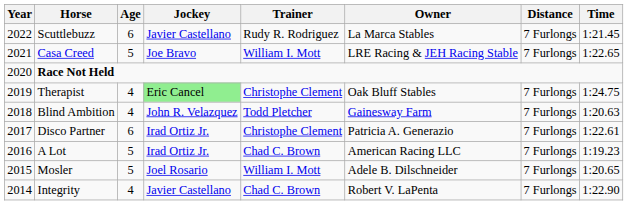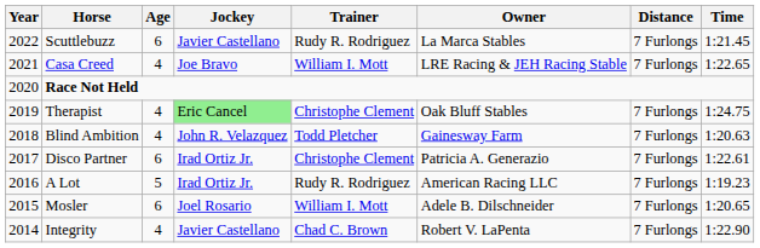 <table class="wikitable">
 <tr>
 <th>Year</th>
 <th>Horse</th>
 <th>Age</th>
 <th>Jockey</th>
 <th>Trainer</th>
 <th>Owner</th>
 <th>Distance</th>
 <th>Time</th>
 </tr>
 <tr>
 <td align=center>2022</td>
 <td>Scuttlebuzz</td>
 <td align=center>6</td>
 <td><a href='#'>Javier Castellano</a></td>
 <td>Rudy R. Rodriguez</td>
 <td>La Marca Stables</td>
 <td align=center>7 Furlongs</td>
 <td align=center>1:21.45</td>
 </tr>
 <tr>
 <td align=center>2021</td>
 <td><a href='#'>Casa Creed</a></td>
-<td align=center>5</td>
+<td align=center>4</td>
 <td><a href='#'>Joe Bravo</a></td>
 <td><a href='#'>William I. Mott</a></td>
 <td>LRE Racing & <a href='#'>JEH Racing Stable</a></td>
 <td align=center>7 Furlongs</td>
 <td align=center>1:22.65</td>
 </tr>
 <tr>
 <td>2020</td>
 <td colspan="7"><strong>Race Not Held</strong></td>
 </tr>
 <tr>
 <td align=center>2019</td>
 <td>Therapist</td>
 <td align=center>4</td>
 <td style="background: lightgreen;">Eric Cancel</td>
 <td><a href='#'>Christophe Clement</a></td>
 <td>Oak Bluff Stables</td>
 <td align=center>7 Furlongs</td>
 <td align=center>1:24.75</td>
 </tr>
 <tr>
 <td align=center>2018</td>
 <td>Blind Ambition</td>
 <td align=center>4</td>
 <td><a href='#'>John R. Velazquez</a></td>
 <td><a href='#'>Todd Pletcher</a></td>
 <td><a href='#'>Gainesway Farm</a></td>
 <td align=center>7 Furlongs</td>
 <td align=center>1:20.63</td>
 </tr>
 <tr>
 <td align=center>2017</td>
 <td>Disco Partner</td>
 <td align=center>6</td>
 <td><a href='#'>Irad Ortiz Jr.</a></td>
 <td><a href='#'>Christophe Clement</a></td>
 <td>Patricia A. Generazio</td>
 <td align=center>7 Furlongs</td>
 <td align=center>1:22.61</td>
 </tr>
 <tr>
 <td align=center>2016</td>
 <td>A Lot</td>
 <td align=center>5</td>
 <td><a href='#'>Irad Ortiz Jr.</a></td>
-<td><a href='#'>Chad C. Brown</a></td>
+<td>Rudy R. Rodriguez</td>
 <td>American Racing LLC</td>
 <td align=center>7 Furlongs</td>
 <td align=center>1:19.23</td>
 </tr>
 <tr>
 <td align=center>2015</td>
 <td>Mosler</td>
-<td align=center>5</td>
+<td align=center>6</td>
 <td><a href='#'>Joel Rosario</a></td>
 <td><a href='#'>William I. Mott</a></td>
 <td>Adele B. Dilschneider</td>
 <td align=center>7 Furlongs</td>
 <td align=center>1:20.65</td>
 </tr>
 <tr>
 <td align=center>2014</td>
 <td>Integrity</td>
 <td align=center>4</td>
 <td><a href='#'>Javier Castellano</a></td>
 <td><a href='#'>Chad C. Brown</a></td>
 <td>Robert V. LaPenta</td>
 <td align=center>7 Furlongs</td>
 <td align=center>1:22.90</td>
 </tr>
 </table>
